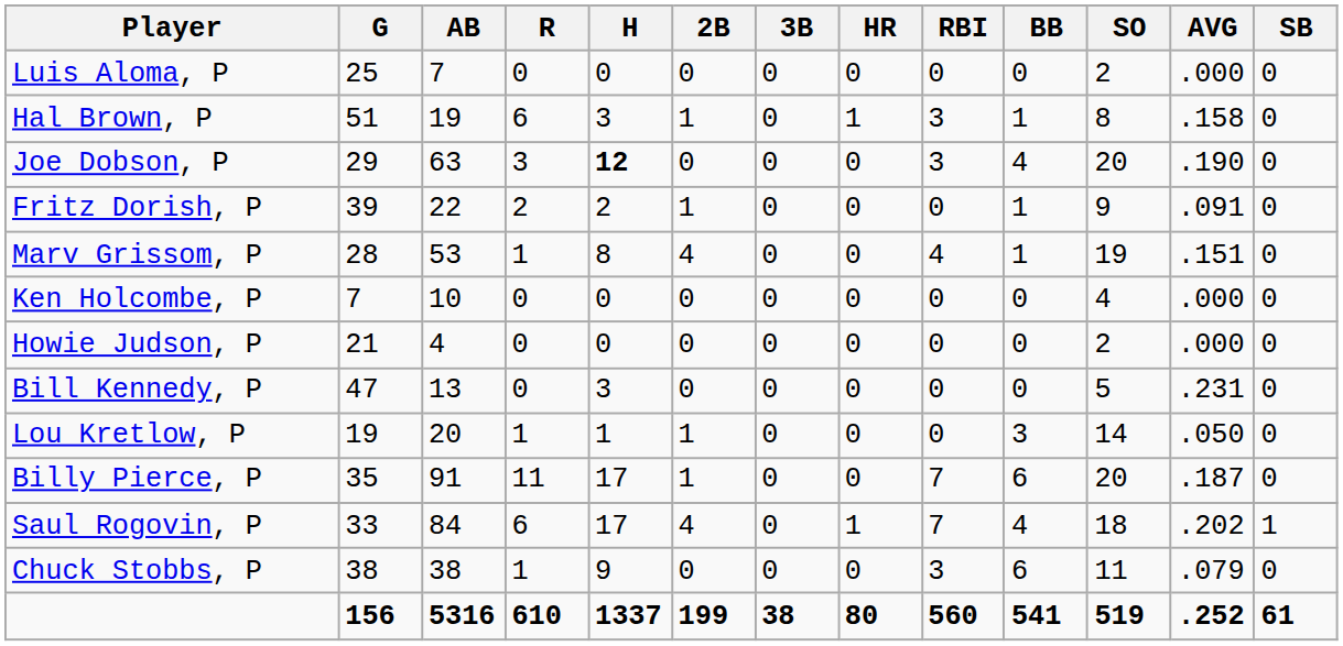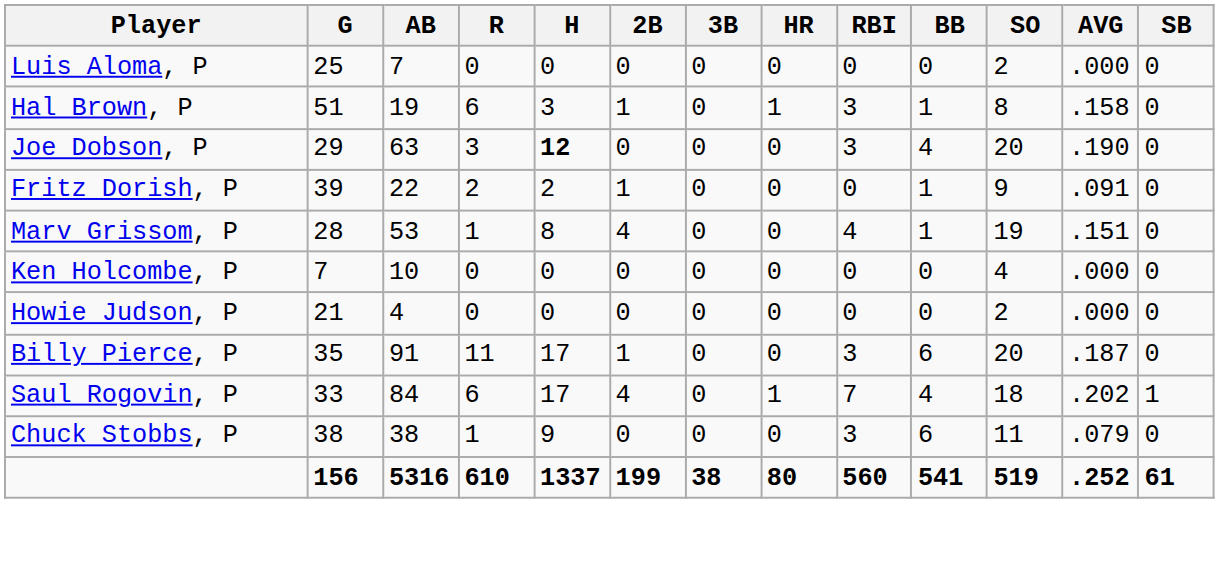 <table class="wikitable sortable">
 <tr>
 <th width="24%">Player</th>
 <th width="6%">G</th>
 <th width="6%">AB</th>
 <th width="6%">R</th>
 <th width="6%">H</th>
 <th width="6%">2B</th>
 <th width="6%">3B</th>
 <th width="6%">HR</th>
 <th width="6%">RBI</th>
 <th width="6%">BB</th>
 <th width="6%">SO</th>
 <th width="6%">AVG</th>
 <th width="6%">SB</th>
 </tr>
 <tr>
 <td><a href='#'>Luis Aloma</a>, P</td>
 <td>25</td>
 <td>7</td>
 <td>0</td>
 <td>0</td>
 <td>0</td>
 <td>0</td>
 <td>0</td>
 <td>0</td>
 <td>0</td>
 <td>2</td>
 <td>.000</td>
 <td>0</td>
 </tr>
 <tr>
 <td><a href='#'>Hal Brown</a>, P</td>
 <td>51</td>
 <td>19</td>
 <td>6</td>
 <td>3</td>
 <td>1</td>
 <td>0</td>
 <td>1</td>
 <td>3</td>
 <td>1</td>
 <td>8</td>
 <td>.158</td>
 <td>0</td>
 </tr>
 <tr>
 <td><a href='#'>Joe Dobson</a>, P</td>
 <td>29</td>
 <td>63</td>
 <td>3</td>
 <td><strong>12</strong></td>
 <td>0</td>
 <td>0</td>
 <td>0</td>
 <td>3</td>
 <td>4</td>
 <td>20</td>
 <td>.190</td>
 <td>0</td>
 </tr>
 <tr>
 <td><a href='#'>Fritz Dorish</a>, P</td>
 <td>39</td>
 <td>22</td>
 <td>2</td>
 <td>2</td>
 <td>1</td>
 <td>0</td>
 <td>0</td>
 <td>0</td>
 <td>1</td>
 <td>9</td>
 <td>.091</td>
 <td>0</td>
 </tr>
 <tr>
 <td><a href='#'>Marv Grissom</a>, P</td>
 <td>28</td>
 <td>53</td>
 <td>1</td>
 <td>8</td>
 <td>4</td>
 <td>0</td>
 <td>0</td>
 <td>4</td>
 <td>1</td>
 <td>19</td>
 <td>.151</td>
 <td>0</td>
 </tr>
 <tr>
 <td><a href='#'>Ken Holcombe</a>, P</td>
 <td>7</td>
 <td>10</td>
 <td>0</td>
 <td>0</td>
 <td>0</td>
 <td>0</td>
 <td>0</td>
 <td>0</td>
 <td>0</td>
 <td>4</td>
 <td>.000</td>
 <td>0</td>
 </tr>
 <tr>
 <td><a href='#'>Howie Judson</a>, P</td>
 <td>21</td>
 <td>4</td>
 <td>0</td>
 <td>0</td>
 <td>0</td>
 <td>0</td>
 <td>0</td>
 <td>0</td>
 <td>0</td>
 <td>2</td>
 <td>.000</td>
 <td>0</td>
 </tr>
 <tr>
-<td><a href='#'>Bill Kennedy</a>, P</td>
-<td>47</td>
-<td>13</td>
-<td>0</td>
-<td>3</td>
-<td>0</td>
-<td>0</td>
-<td>0</td>
-<td>0</td>
-<td>0</td>
-<td>5</td>
-<td>.231</td>
-<td>0</td>
-</tr>
-<tr>
-<td><a href='#'>Lou Kretlow</a>, P</td>
-<td>19</td>
-<td>20</td>
-<td>1</td>
-<td>1</td>
-<td>1</td>
-<td>0</td>
-<td>0</td>
-<td>0</td>
-<td>3</td>
-<td>14</td>
-<td>.050</td>
-<td>0</td>
-</tr>
-<tr>
 <td><a href='#'>Billy Pierce</a>, P</td>
 <td>35</td>
 <td>91</td>
 <td>11</td>
 <td>17</td>
 <td>1</td>
 <td>0</td>
 <td>0</td>
-<td>7</td>
+<td>3</td>
 <td>6</td>
 <td>20</td>
 <td>.187</td>
 <td>0</td>
 </tr>
 <tr>
 <td><a href='#'>Saul Rogovin</a>, P</td>
 <td>33</td>
 <td>84</td>
 <td>6</td>
 <td>17</td>
 <td>4</td>
 <td>0</td>
 <td>1</td>
 <td>7</td>
 <td>4</td>
 <td>18</td>
 <td>.202</td>
 <td>1</td>
 </tr>
 <tr>
 <td><a href='#'>Chuck Stobbs</a>, P</td>
 <td>38</td>
 <td>38</td>
 <td>1</td>
 <td>9</td>
 <td>0</td>
 <td>0</td>
 <td>0</td>
 <td>3</td>
 <td>6</td>
 <td>11</td>
 <td>.079</td>
 <td>0</td>
 </tr>
 <tr class="sortbottom">
 <td></td>
 <td><strong>156</strong></td>
 <td><strong>5316</strong></td>
 <td><strong>610</strong></td>
 <td><strong>1337</strong></td>
 <td><strong>199</strong></td>
 <td><strong>38</strong></td>
 <td><strong>80</strong></td>
 <td><strong>560</strong></td>
 <td><strong>541</strong></td>
 <td><strong>519</strong></td>
 <td><strong>.252</strong></td>
 <td><strong>61</strong></td>
 </tr>
 </table>
